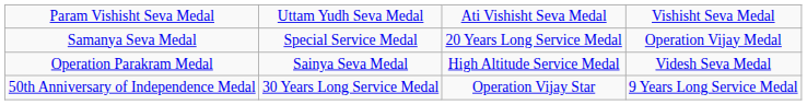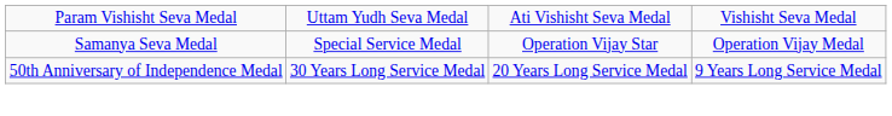 <table class="wikitable" style="margin:1em auto; text-align:center;">
 <tr>
 <td><a href='#'>Param Vishisht Seva Medal</a></td>
 <td><a href='#'>Uttam Yudh Seva Medal</a></td>
 <td><a href='#'>Ati Vishisht Seva Medal</a></td>
 <td><a href='#'>Vishisht Seva Medal</a></td>
 </tr>
 <tr>
 <td><a href='#'>Samanya Seva Medal</a></td>
 <td><a href='#'>Special Service Medal</a></td>
-<td><a href='#'>20 Years Long Service Medal</a></td>
+<td><a href='#'>Operation Vijay Star</a></td>
 <td><a href='#'>Operation Vijay Medal</a></td>
-</tr>
-<tr>
-<td><a href='#'>Operation Parakram Medal</a></td>
-<td><a href='#'>Sainya Seva Medal</a></td>
-<td><a href='#'>High Altitude Service Medal</a></td>
-<td><a href='#'>Videsh Seva Medal</a></td>
 </tr>
 <tr>
 <td><a href='#'>50th Anniversary of Independence Medal</a></td>
 <td><a href='#'>30 Years Long Service Medal</a></td>
-<td><a href='#'>Operation Vijay Star</a></td>
+<td><a href='#'>20 Years Long Service Medal</a></td>
 <td><a href='#'>9 Years Long Service Medal</a></td>
 </tr>
 </table>
